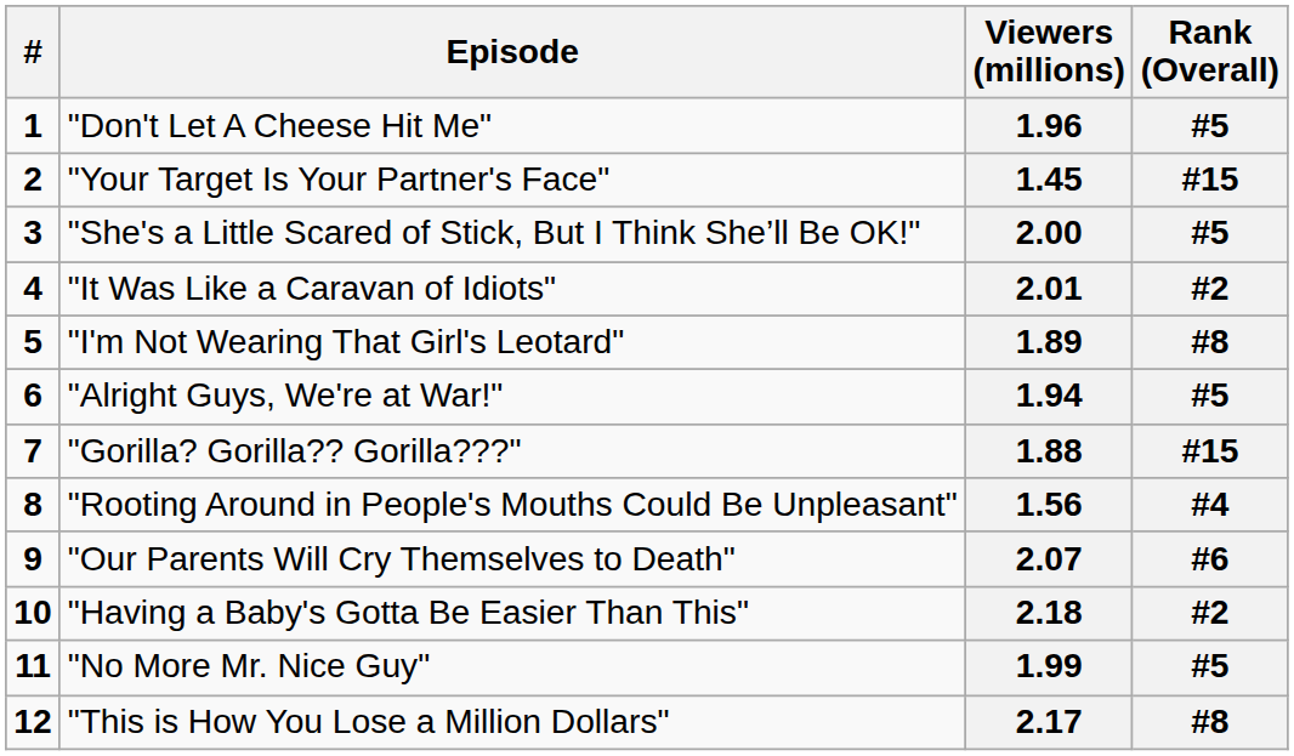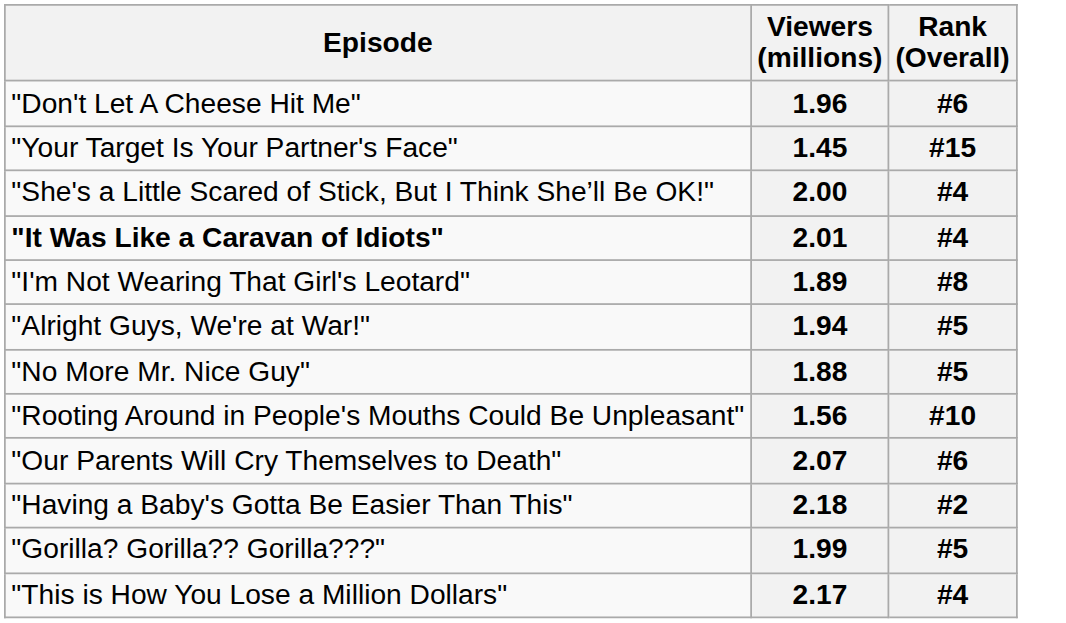 <table class="wikitable">
 <tr>
-<th>#</th>
 <th>Episode</th>
 <th>Viewers<br>(millions)</th>
 <th>Rank<br>(Overall)</th>
 </tr>
 <tr>
-<td style="text-align:center"><strong>1</strong></td>
 <td>"Don't Let A Cheese Hit Me"</td>
 <th>1.96</th>
-<th>#5</th>
+<th>#6</th>
 </tr>
 <tr>
-<td style="text-align:center"><strong>2</strong></td>
 <td>"Your Target Is Your Partner's Face"</td>
 <th>1.45</th>
 <th>#15</th>
 </tr>
 <tr>
-<td style="text-align:center"><strong>3</strong></td>
 <td>"She's a Little Scared of Stick, But I Think She’ll Be OK!"</td>
 <th>2.00</th>
-<th>#5</th>
+<th>#4</th>
 </tr>
 <tr>
-<td style="text-align:center"><strong>4</strong></td>
-<td>"It Was Like a Caravan of Idiots"</td>
+<td><strong>"It Was Like a Caravan of Idiots"</strong></td>
 <th>2.01</th>
-<th>#2</th>
+<th>#4</th>
 </tr>
 <tr>
-<td style="text-align:center"><strong>5</strong></td>
 <td>"I'm Not Wearing That Girl's Leotard"</td>
 <th>1.89</th>
 <th>#8</th>
 </tr>
 <tr>
-<td style="text-align:center"><strong>6</strong></td>
 <td>"Alright Guys, We're at War!"</td>
 <th>1.94</th>
 <th>#5</th>
 </tr>
 <tr>
-<td style="text-align:center"><strong>7</strong></td>
-<td>"Gorilla? Gorilla?? Gorilla???"</td>
+<td>"No More Mr. Nice Guy"</td>
 <th>1.88</th>
-<th>#15</th>
+<th>#5</th>
 </tr>
 <tr>
-<td style="text-align:center"><strong>8</strong></td>
 <td>"Rooting Around in People's Mouths Could Be Unpleasant"</td>
 <th>1.56</th>
-<th>#4</th>
+<th>#10</th>
 </tr>
 <tr>
-<td style="text-align:center"><strong>9</strong></td>
 <td>"Our Parents Will Cry Themselves to Death"</td>
 <th>2.07</th>
 <th>#6</th>
 </tr>
 <tr>
-<td style="text-align:center"><strong>10</strong></td>
 <td>"Having a Baby's Gotta Be Easier Than This"</td>
 <th>2.18</th>
 <th>#2</th>
 </tr>
 <tr>
-<td style="text-align:center"><strong>11</strong></td>
-<td>"No More Mr. Nice Guy"</td>
+<td>"Gorilla? Gorilla?? Gorilla???"</td>
 <th>1.99</th>
 <th>#5</th>
 </tr>
 <tr>
-<td style="text-align:center"><strong>12</strong></td>
 <td>"This is How You Lose a Million Dollars"</td>
 <th>2.17</th>
-<th>#8</th>
+<th>#4</th>
 </tr>
 </table>
